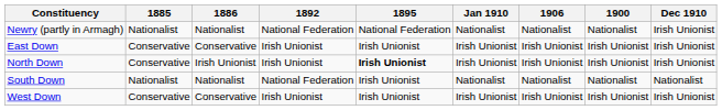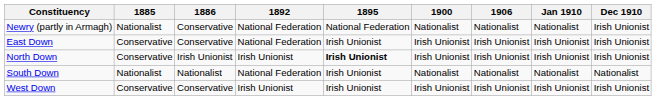 <table class="wikitable sortable">
 <tr>
 <th>Constituency</th>
 <th>1885</th>
 <th>1886</th>
 <th>1892</th>
 <th>1895</th>
+<th>1900</th>
+<th>1906</th>
 <th>Jan 1910</th>
-<th>1906</th>
-<th>1900</th>
 <th>Dec 1910</th>
 </tr>
 <tr>
 <td><a href='#'>Newry</a> (partly in Armagh)</td>
 <td bgcolor=>Nationalist</td>
-<td bgcolor=>Nationalist</td>
+<td bgcolor=>Conservative</td>
 <td bgcolor=>National Federation</td>
 <td bgcolor=>National Federation</td>
 <td bgcolor=>Nationalist</td>
 <td bgcolor=>Nationalist</td>
 <td bgcolor=>Nationalist</td>
 <td bgcolor=>Irish Unionist</td>
 </tr>
 <tr>
 <td><a href='#'>East Down</a></td>
 <td bgcolor=>Conservative</td>
 <td bgcolor=>Conservative</td>
-<td bgcolor=>Irish Unionist</td>
+<td bgcolor=>National Federation</td>
 <td bgcolor=>Irish Unionist</td>
 <td bgcolor=>Irish Unionist</td>
 <td bgcolor=>Irish Unionist</td>
 <td bgcolor=>Irish Unionist</td>
 <td bgcolor=>Irish Unionist</td>
 </tr>
 <tr>
 <td><a href='#'>North Down</a></td>
 <td bgcolor=>Conservative</td>
 <td bgcolor=>Irish Unionist</td>
 <td bgcolor=>Irish Unionist</td>
 <td bgcolor=><strong>Irish Unionist</strong></td>
 <td bgcolor=>Irish Unionist</td>
 <td bgcolor=>Irish Unionist</td>
 <td bgcolor=>Irish Unionist</td>
 <td bgcolor=>Irish Unionist</td>
 </tr>
 <tr>
 <td><a href='#'>South Down</a></td>
 <td bgcolor=>Nationalist</td>
 <td bgcolor=>Nationalist</td>
 <td bgcolor=>National Federation</td>
 <td bgcolor=>Irish Unionist</td>
 <td bgcolor=>Nationalist</td>
 <td bgcolor=>Nationalist</td>
 <td bgcolor=>Nationalist</td>
 <td bgcolor=>Nationalist</td>
 </tr>
 <tr>
 <td><a href='#'>West Down</a></td>
 <td bgcolor=>Conservative</td>
 <td bgcolor=>Conservative</td>
 <td bgcolor=>Irish Unionist</td>
 <td bgcolor=>Irish Unionist</td>
 <td bgcolor=>Irish Unionist</td>
 <td bgcolor=>Irish Unionist</td>
 <td bgcolor=>Irish Unionist</td>
 <td bgcolor=>Irish Unionist</td>
 </tr>
 </table>
